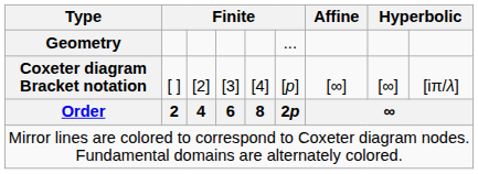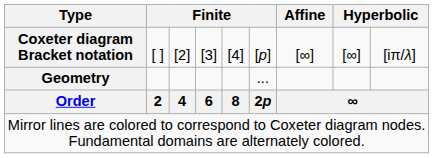 <table class=wikitable>
 <tr>
 <th>Type</th>
 <th colspan=5>Finite</th>
 <th>Affine</th>
 <th colspan=2>Hyperbolic</th>
+</tr>
+<tr align=center>
+<th>Coxeter diagram<br>Bracket notation</th>
+<td><br>[ ]</td>
+<td><br>[2]</td>
+<td><br>[3]</td>
+<td><br>[4]</td>
+<td><br>[<em>p</em>]</td>
+<td><br>[∞]</td>
+<td><br>[∞]</td>
+<td><br>[iπ/<em>λ</em>]</td>
 </tr>
 <tr align=center>
 <th>Geometry</th>
 <td></td>
 <td></td>
 <td></td>
 <td></td>
 <td>...</td>
 <td></td>
 <td></td>
 <td></td>
-</tr>
-<tr align=center>
-<th>Coxeter diagram<br>Bracket notation</th>
-<td><br>[ ]</td>
-<td><br>[2]</td>
-<td><br>[3]</td>
-<td><br>[4]</td>
-<td><br>[<em>p</em>]</td>
-<td><br>[∞]</td>
-<td><br>[∞]</td>
-<td><br>[iπ/<em>λ</em>]</td>
 </tr>
 <tr>
 <th><a href='#'>Order</a></th>
 <th>2</th>
 <th>4</th>
 <th>6</th>
 <th>8</th>
 <th>2<em>p</em></th>
 <th colspan=3>∞</th>
 </tr>
 <tr align=center>
 <td colspan=9>Mirror lines are colored to correspond to Coxeter diagram nodes.<br>Fundamental domains are alternately colored.</td>
 </tr>
 </table>
